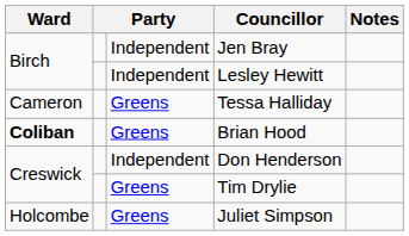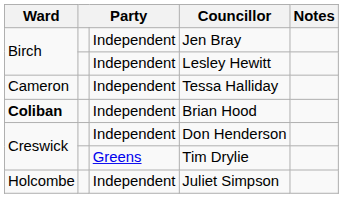 <table class="wikitable">
 <tr>
 <th>Ward</th>
 <th colspan="2">Party</th>
 <th>Councillor</th>
 <th>Notes</th>
 </tr>
 <tr>
 <td rowspan="2">Birch</td>
 <td> </td>
 <td>Independent</td>
 <td>Jen Bray</td>
 <td></td>
 </tr>
 <tr>
 <td> </td>
 <td>Independent</td>
 <td>Lesley Hewitt</td>
 <td></td>
 </tr>
 <tr>
 <td>Cameron</td>
 <td> </td>
-<td><a href='#'>Greens</a></td>
+<td>Independent</td>
 <td>Tessa Halliday</td>
 <td></td>
 </tr>
 <tr>
 <td><strong>Coliban</strong></td>
 <td> </td>
-<td><a href='#'>Greens</a></td>
+<td>Independent</td>
 <td>Brian Hood</td>
 <td></td>
 </tr>
 <tr>
 <td rowspan="2">Creswick</td>
 <td> </td>
 <td>Independent</td>
 <td>Don Henderson</td>
 <td></td>
 </tr>
 <tr>
 <td> </td>
 <td><a href='#'>Greens</a></td>
 <td>Tim Drylie</td>
 <td></td>
 </tr>
 <tr>
 <td>Holcombe</td>
 <td> </td>
-<td><a href='#'>Greens</a></td>
+<td>Independent</td>
 <td>Juliet Simpson</td>
 <td></td>
 </tr>
 </table>
